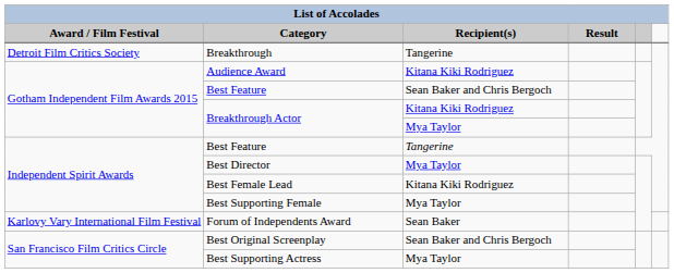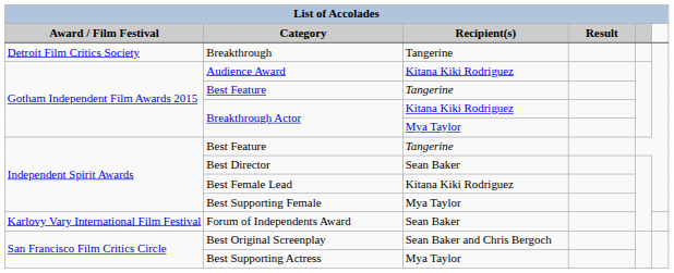 <table class="wikitable">
 <tr style="text-align:center;">
 <th colspan="6" style="background:#B0C4DE;">List of Accolades</th>
 </tr>
 <tr style="text-align:center;">
 <th style="background:#ccc;" width="30%">Award / Film Festival</th>
 <th style="background:#ccc;" width="30%">Category</th>
 <th style="background:#ccc;" width="25%">Recipient(s)</th>
 <th style="background:#ccc;" width="10%">Result</th>
 <th style="background:#ccc;" class="unsortable"></th>
 </tr>
 <tr style="border-top:2px solid gray;">
 <td><a href='#'>Detroit Film Critics Society</a></td>
 <td>Breakthrough</td>
 <td>Tangerine</td>
 <td></td>
 <td style="text-align:center;"></td>
 </tr>
 <tr>
 <td rowspan="4"><a href='#'>Gotham Independent Film Awards 2015</a></td>
 <td><a href='#'>Audience Award</a></td>
 <td><a href='#'>Kitana Kiki Rodriguez</a></td>
 <td></td>
 <td rowspan="4" style="text-align:center;"></td>
 </tr>
 <tr>
 <td><a href='#'>Best Feature</a></td>
-<td>Sean Baker and Chris Bergoch</td>
+<td><em>Tangerine</em></td>
 <td></td>
 </tr>
 <tr>
 <td rowspan="2"><a href='#'>Breakthrough Actor</a></td>
 <td><a href='#'>Kitana Kiki Rodriguez</a></td>
 <td></td>
 </tr>
 <tr>
 <td><a href='#'>Mya Taylor</a></td>
 <td></td>
 </tr>
 <tr>
 <td rowspan="4"><a href='#'>Independent Spirit Awards</a></td>
 <td>Best Feature</td>
 <td><em>Tangerine</em></td>
 <td></td>
 </tr>
 <tr>
 <td>Best Director</td>
-<td><a href='#'>Mya Taylor</a></td>
+<td>Sean Baker</td>
 <td></td>
 <td rowspan="4" style="text-align:center;"></td>
 </tr>
 <tr>
 <td>Best Female Lead</td>
 <td>Kitana Kiki Rodriguez</td>
 <td></td>
 </tr>
 <tr>
 <td>Best Supporting Female</td>
 <td>Mya Taylor</td>
 <td></td>
 </tr>
 <tr>
 <td><a href='#'>Karlovy Vary International Film Festival</a></td>
 <td>Forum of Independents Award</td>
 <td>Sean Baker</td>
 <td></td>
 <td></td>
 </tr>
 <tr>
 <td rowspan="2"><a href='#'>San Francisco Film Critics Circle</a></td>
 <td>Best Original Screenplay</td>
 <td>Sean Baker and Chris Bergoch</td>
 <td></td>
 <td rowspan="2"></td>
 </tr>
 <tr>
 <td>Best Supporting Actress</td>
 <td>Mya Taylor</td>
 <td></td>
 </tr>
 </table>
